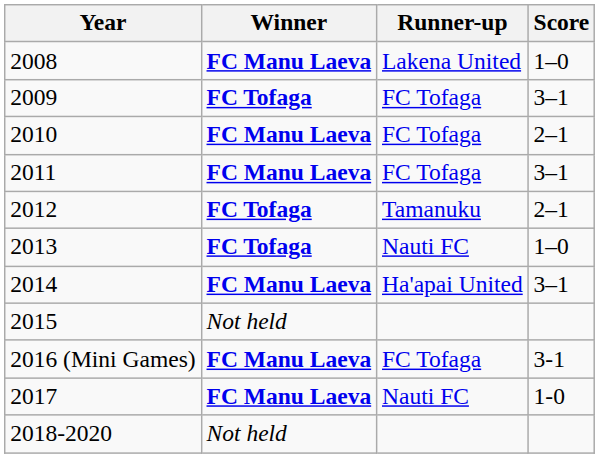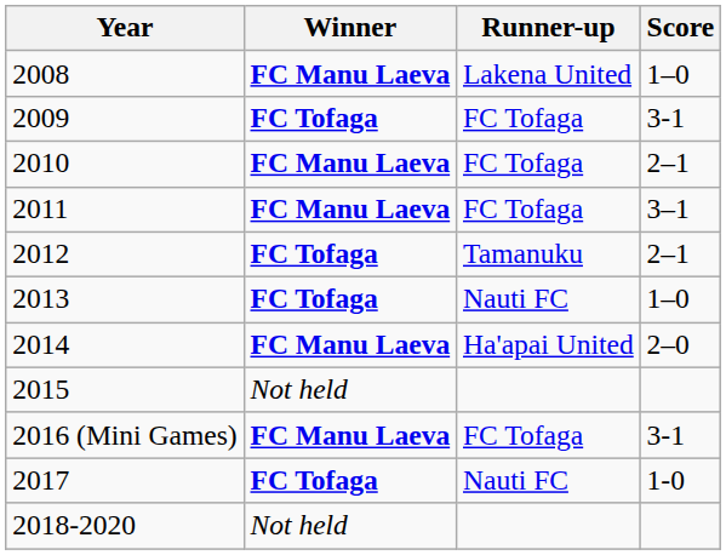 <table class="wikitable">
 <tr>
 <th>Year</th>
 <th>Winner</th>
 <th>Runner-up</th>
 <th>Score</th>
 </tr>
 <tr>
 <td>2008</td>
 <td><strong><a href='#'>FC Manu Laeva</a></strong></td>
 <td><a href='#'>Lakena United</a></td>
 <td>1–0</td>
 </tr>
 <tr>
 <td>2009</td>
 <td><strong><a href='#'>FC Tofaga</a></strong></td>
 <td><a href='#'>FC Tofaga</a></td>
-<td>3–1</td>
+<td>3-1</td>
 </tr>
 <tr>
 <td>2010</td>
 <td><strong><a href='#'>FC Manu Laeva</a></strong></td>
 <td><a href='#'>FC Tofaga</a></td>
 <td>2–1</td>
 </tr>
 <tr>
 <td>2011</td>
 <td><strong><a href='#'>FC Manu Laeva</a></strong></td>
 <td><a href='#'>FC Tofaga</a></td>
 <td>3–1</td>
 </tr>
 <tr>
 <td>2012</td>
 <td><strong><a href='#'>FC Tofaga</a></strong></td>
 <td><a href='#'>Tamanuku</a></td>
 <td>2–1</td>
 </tr>
 <tr>
 <td>2013</td>
 <td><strong><a href='#'>FC Tofaga</a></strong></td>
 <td><a href='#'>Nauti FC</a></td>
 <td>1–0</td>
 </tr>
 <tr>
 <td>2014</td>
 <td><strong><a href='#'>FC Manu Laeva</a></strong></td>
 <td><a href='#'>Ha'apai United</a></td>
-<td>3–1</td>
+<td>2–0</td>
 </tr>
 <tr>
 <td>2015</td>
 <td><em>Not held</em></td>
 <td></td>
 <td></td>
 </tr>
 <tr>
 <td>2016 (Mini Games)</td>
 <td><strong><a href='#'>FC Manu Laeva</a></strong></td>
 <td><a href='#'>FC Tofaga</a></td>
 <td>3-1</td>
 </tr>
 <tr>
 <td>2017</td>
-<td><strong><a href='#'>FC Manu Laeva</a></strong></td>
+<td><strong><a href='#'>FC Tofaga</a></strong></td>
 <td><a href='#'>Nauti FC</a></td>
 <td>1-0</td>
 </tr>
 <tr>
 <td>2018-2020</td>
 <td><em>Not held</em></td>
 <td></td>
 <td></td>
 </tr>
 </table>
